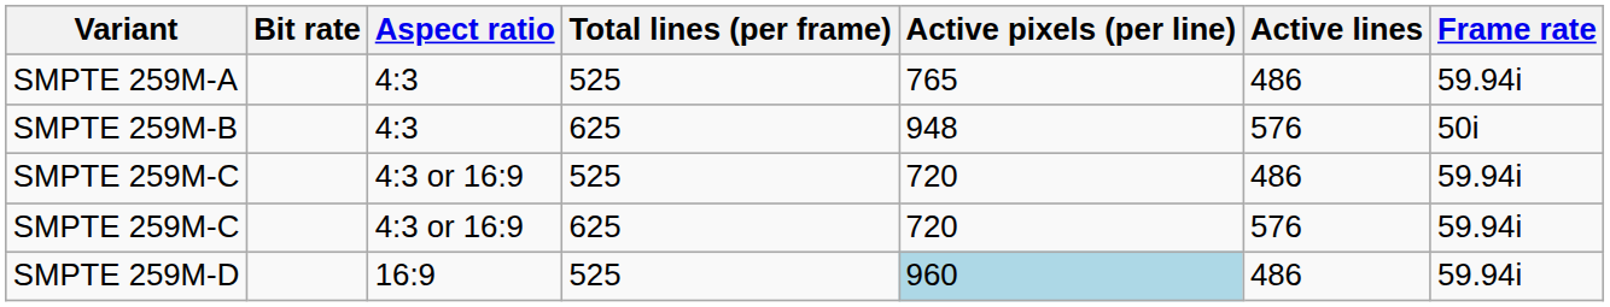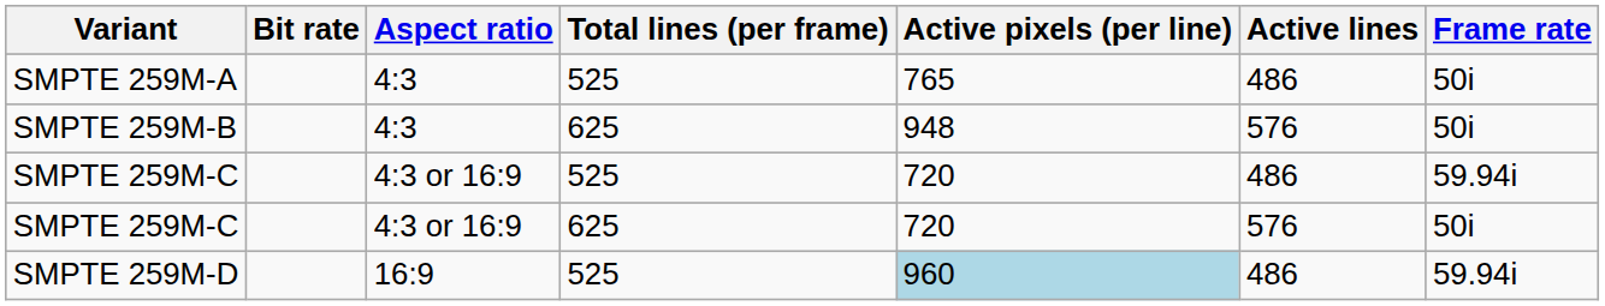 <table class="wikitable">
 <tr>
 <th>Variant</th>
 <th>Bit rate</th>
 <th><a href='#'>Aspect ratio</a></th>
 <th>Total lines (per frame)</th>
 <th>Active pixels (per line)</th>
 <th>Active lines</th>
 <th><a href='#'>Frame rate</a></th>
 </tr>
 <tr>
 <td>SMPTE 259M-A</td>
 <td></td>
 <td>4:3</td>
 <td>525</td>
 <td>765</td>
 <td>486</td>
-<td>59.94i</td>
+<td>50i</td>
 </tr>
 <tr>
 <td>SMPTE 259M-B</td>
 <td></td>
 <td>4:3</td>
 <td>625</td>
 <td>948</td>
 <td>576</td>
 <td>50i</td>
 </tr>
 <tr>
 <td>SMPTE 259M-C</td>
 <td></td>
 <td>4:3 or 16:9</td>
 <td>525</td>
 <td>720</td>
 <td>486</td>
 <td>59.94i</td>
 </tr>
 <tr>
 <td>SMPTE 259M-C</td>
 <td></td>
 <td>4:3 or 16:9</td>
 <td>625</td>
 <td>720</td>
 <td>576</td>
-<td>59.94i</td>
+<td>50i</td>
 </tr>
 <tr>
 <td>SMPTE 259M-D</td>
 <td></td>
 <td>16:9</td>
 <td>525</td>
 <td style="background: lightblue;">960</td>
 <td>486</td>
 <td>59.94i</td>
 </tr>
 </table>
